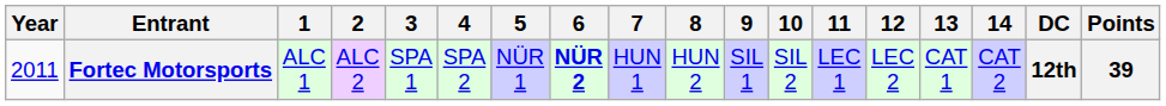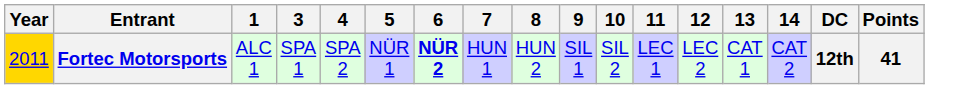 <table class="wikitable" style="text-align:center; font-size:85%">
 <tr>
 <th>Year</th>
 <th>Entrant</th>
 <th>1</th>
-<th>2</th>
 <th>3</th>
 <th>4</th>
 <th>5</th>
 <th>6</th>
 <th>7</th>
 <th>8</th>
 <th>9</th>
 <th>10</th>
 <th>11</th>
 <th>12</th>
 <th>13</th>
 <th>14</th>
 <th>DC</th>
 <th>Points</th>
 </tr>
 <tr>
-<td><a href='#'>2011</a></td>
+<td style="background: gold;"><a href='#'>2011</a></td>
 <th nowrap><a href='#'>Fortec Motorsports</a></th>
 <td style="background:#dfffdf;"><a href='#'>ALC<br>1</a><br></td>
-<td style="background:#efcfff;"><a href='#'>ALC<br>2</a><br></td>
 <td style="background:#dfffdf;"><a href='#'>SPA<br>1</a><br></td>
 <td style="background:#dfffdf;"><a href='#'>SPA<br>2</a><br></td>
 <td style="background:#cfcfff;"><a href='#'>NÜR<br>1</a><br></td>
 <td style="background:#dfffdf;"><strong><a href='#'>NÜR<br>2</a><br></strong></td>
 <td style="background:#cfcfff;"><a href='#'>HUN<br>1</a><br></td>
 <td style="background:#dfffdf;"><a href='#'>HUN<br>2</a><br></td>
 <td style="background:#cfcfff;"><a href='#'>SIL<br>1</a><br></td>
 <td style="background:#dfffdf;"><a href='#'>SIL<br>2</a><br></td>
 <td style="background:#cfcfff;"><a href='#'>LEC<br>1</a><br></td>
 <td style="background:#dfffdf;"><a href='#'>LEC<br>2</a><br></td>
 <td style="background:#dfffdf;"><a href='#'>CAT<br>1</a><br></td>
 <td style="background:#cfcfff;"><a href='#'>CAT<br>2</a><br></td>
 <th>12th</th>
-<th>39</th>
+<th>41</th>
 </tr>
 </table>
